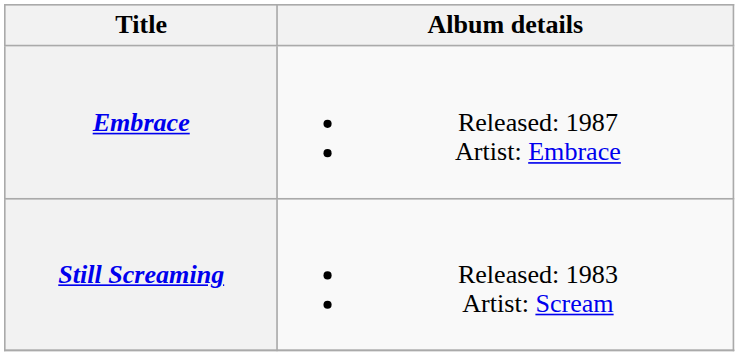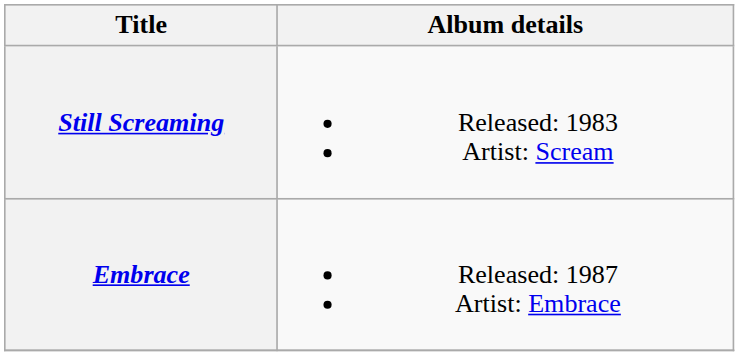 <table class="wikitable plainrowheaders" style="text-align:center;">
 <tr>
 <th scope="col" style="width:10em;">Title</th>
 <th scope="col" style="width:17em;">Album details</th>
 </tr>
 <tr>
+<th scope="row"><em><a href='#'>Still Screaming</a></em></th>
+<td><br><ul><li>Released: 1983</li><li>Artist: <a href='#'>Scream</a></li></ul></td>
+</tr>
+<tr>
 <th scope="row"><em><a href='#'>Embrace</a></em></th>
 <td><br><ul><li>Released: 1987</li><li>Artist: <a href='#'>Embrace</a></li></ul></td>
 </tr>
 <tr>
-<th scope="row"><em><a href='#'>Still Screaming</a></em></th>
-<td><br><ul><li>Released: 1983</li><li>Artist: <a href='#'>Scream</a></li></ul></td>
-</tr>
-<tr>
 </tr>
 </table>
